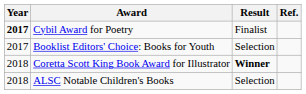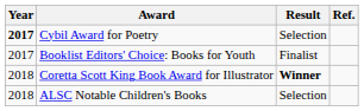 <table class="wikitable sortable mw-collapsible">
 <tr>
 <th>Year</th>
 <th>Award</th>
 <th>Result</th>
 <th>Ref.</th>
 </tr>
 <tr>
 <td><strong>2017</strong></td>
 <td><a href='#'>Cybil Award</a> for Poetry</td>
-<td>Finalist</td>
+<td>Selection</td>
 <td></td>
 </tr>
 <tr>
 <td>2017</td>
 <td><a href='#'>Booklist Editors' Choice</a>: Books for Youth</td>
-<td>Selection</td>
+<td>Finalist</td>
 <td></td>
 </tr>
 <tr>
 <td>2018</td>
 <td><a href='#'>Coretta Scott King Book Award</a> for Illustrator</td>
 <td><strong>Winner</strong></td>
 <td><em></em></td>
 </tr>
 <tr>
 <td>2018</td>
 <td><a href='#'>ALSC</a> Notable Children's Books</td>
 <td>Selection</td>
 <td></td>
 </tr>
 </table>
